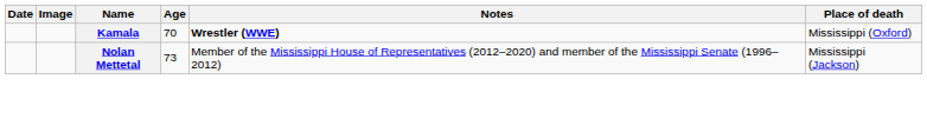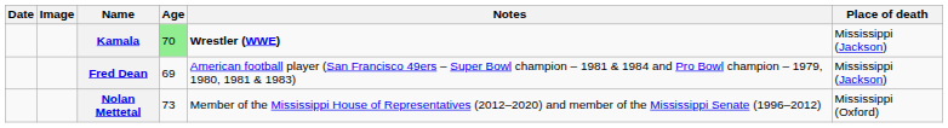 <table class="wikitable sortable plainrowheaders">
 <tr valign=bottom>
 <th scope="col">Date</th>
 <th scope="col">Image</th>
 <th scope="col">Name</th>
 <th scope="col">Age</th>
 <th scope="col">Notes</th>
 <th scope="col">Place of death</th>
 </tr>
 <tr>
 <td></td>
 <td></td>
 <th scope="row"><a href='#'>Kamala</a></th>
-<td>70</td>
+<td style="background: lightgreen;">70</td>
 <td><strong>Wrestler (<a href='#'>WWE</a>)</strong></td>
-<td>Mississippi (<a href='#'>Oxford</a>)</td>
+<td>Mississippi (<a href='#'>Jackson</a>)</td>
+</tr>
+<tr>
+<td></td>
+<td></td>
+<th scope="row"><a href='#'>Fred Dean</a></th>
+<td>69</td>
+<td><a href='#'>American football</a> player (<a href='#'>San Francisco 49ers</a> – <a href='#'>Super Bowl</a> champion – 1981 & 1984 and <a href='#'>Pro Bowl</a> champion – 1979, 1980, 1981 & 1983)</td>
+<td>Mississippi (<a href='#'>Jackson</a>)</td>
 </tr>
 <tr>
 <td></td>
 <td></td>
 <th scope="row"><a href='#'>Nolan Mettetal</a></th>
 <td>73</td>
 <td>Member of the <a href='#'>Mississippi House of Representatives</a> (2012–2020) and member of the <a href='#'>Mississippi Senate</a> (1996–2012)</td>
-<td>Mississippi (<a href='#'>Jackson</a>)</td>
+<td>Mississippi (Oxford)</td>
 </tr>
 </table>
